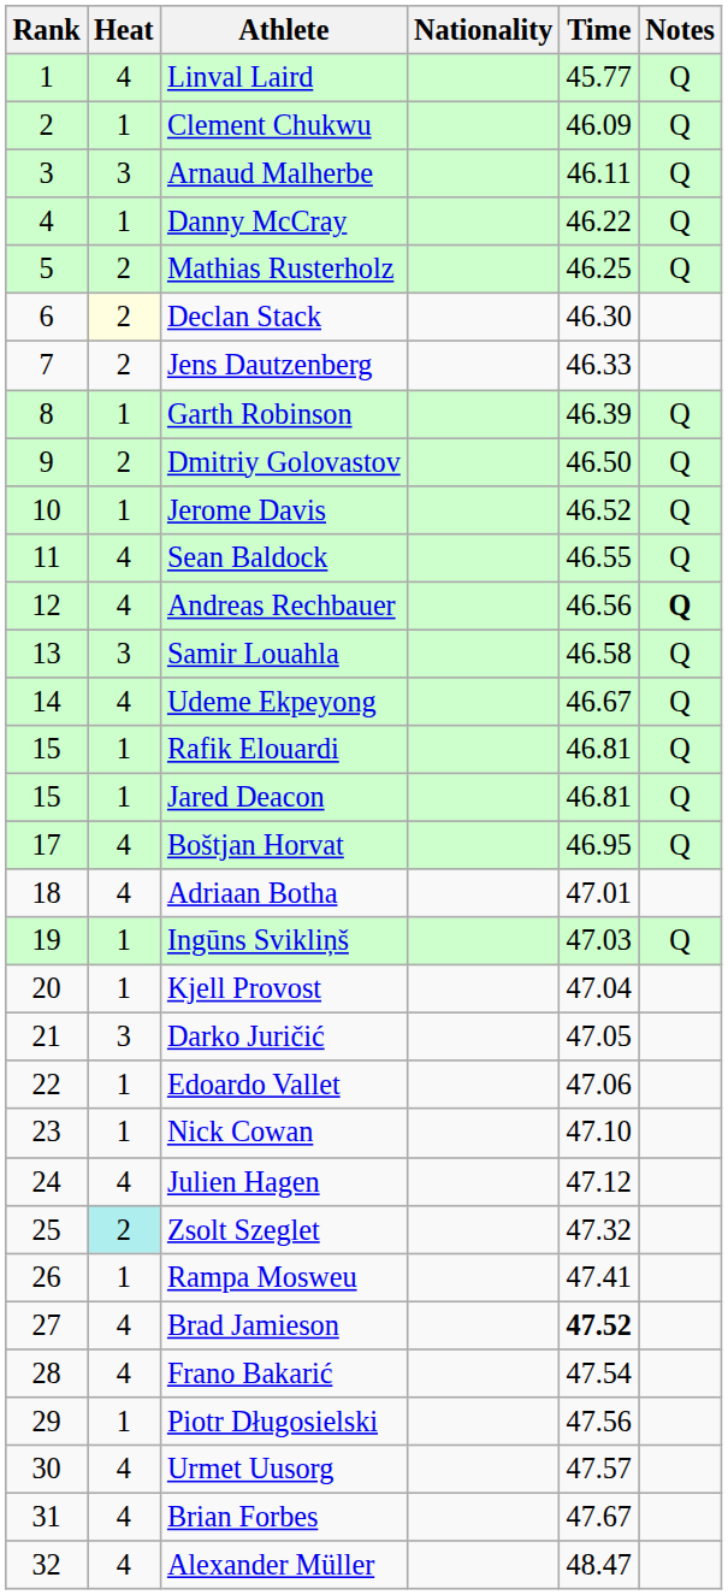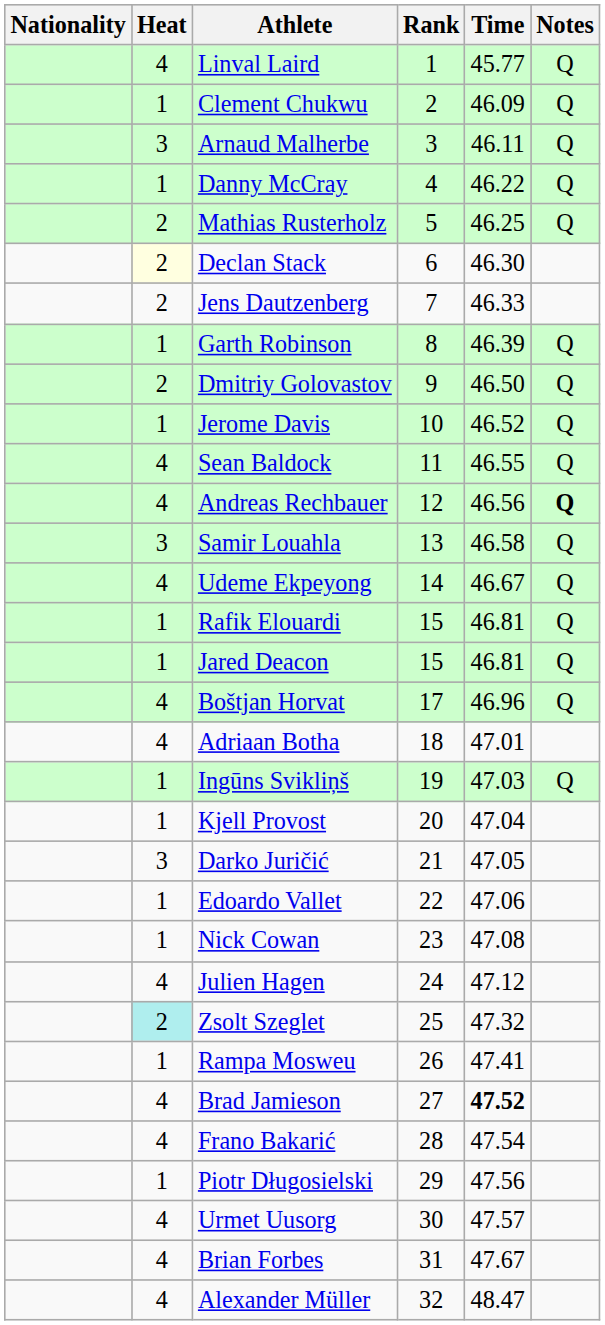 <table class="wikitable sortable" style="text-align:center;font-size:95%">
 <tr>
-<th>Rank</th>
+<th>Nationality</th>
 <th>Heat</th>
 <th>Athlete</th>
-<th>Nationality</th>
+<th>Rank</th>
 <th>Time</th>
 <th>Notes</th>
 </tr>
 <tr bgcolor=ccffcc>
-<td>1</td>
+<td align=left></td>
 <td>4</td>
 <td align="left"><a href='#'>Linval Laird</a></td>
-<td align=left></td>
+<td>1</td>
 <td>45.77</td>
 <td>Q</td>
 </tr>
 <tr bgcolor=ccffcc>
-<td>2</td>
+<td align=left></td>
 <td>1</td>
 <td align="left"><a href='#'>Clement Chukwu</a></td>
-<td align=left></td>
+<td>2</td>
 <td>46.09</td>
 <td>Q</td>
 </tr>
 <tr bgcolor=ccffcc>
-<td>3</td>
+<td align=left></td>
 <td>3</td>
 <td align="left"><a href='#'>Arnaud Malherbe</a></td>
-<td align=left></td>
+<td>3</td>
 <td>46.11</td>
 <td>Q</td>
 </tr>
 <tr bgcolor=ccffcc>
-<td>4</td>
+<td align=left></td>
 <td>1</td>
 <td align="left"><a href='#'>Danny McCray</a></td>
-<td align=left></td>
+<td>4</td>
 <td>46.22</td>
 <td>Q</td>
 </tr>
 <tr bgcolor=ccffcc>
-<td>5</td>
+<td align=left></td>
 <td>2</td>
 <td align="left"><a href='#'>Mathias Rusterholz</a></td>
-<td align=left></td>
+<td>5</td>
 <td>46.25</td>
 <td>Q</td>
 </tr>
 <tr>
-<td>6</td>
+<td align=left></td>
 <td style="background: lightyellow;">2</td>
 <td align="left"><a href='#'>Declan Stack</a></td>
-<td align=left></td>
+<td>6</td>
 <td>46.30</td>
 <td></td>
 </tr>
 <tr>
-<td>7</td>
+<td align=left></td>
 <td>2</td>
 <td align="left"><a href='#'>Jens Dautzenberg</a></td>
-<td align=left></td>
+<td>7</td>
 <td>46.33</td>
 <td></td>
 </tr>
 <tr bgcolor=ccffcc>
-<td>8</td>
+<td align=left></td>
 <td>1</td>
 <td align="left"><a href='#'>Garth Robinson</a></td>
-<td align=left></td>
+<td>8</td>
 <td>46.39</td>
 <td>Q</td>
 </tr>
 <tr bgcolor=ccffcc>
-<td>9</td>
+<td align=left></td>
 <td>2</td>
 <td align="left"><a href='#'>Dmitriy Golovastov</a></td>
-<td align=left></td>
+<td>9</td>
 <td>46.50</td>
 <td>Q</td>
 </tr>
 <tr bgcolor=ccffcc>
-<td>10</td>
+<td align=left></td>
 <td>1</td>
 <td align="left"><a href='#'>Jerome Davis</a></td>
-<td align=left></td>
+<td>10</td>
 <td>46.52</td>
 <td>Q</td>
 </tr>
 <tr bgcolor=ccffcc>
-<td>11</td>
+<td align=left></td>
 <td>4</td>
 <td align="left"><a href='#'>Sean Baldock</a></td>
-<td align=left></td>
+<td>11</td>
 <td>46.55</td>
 <td>Q</td>
 </tr>
 <tr bgcolor=ccffcc>
-<td>12</td>
+<td align=left></td>
 <td>4</td>
 <td align="left"><a href='#'>Andreas Rechbauer</a></td>
-<td align=left></td>
+<td>12</td>
 <td>46.56</td>
 <td><strong>Q</strong></td>
 </tr>
 <tr bgcolor=ccffcc>
-<td>13</td>
+<td align=left></td>
 <td>3</td>
 <td align="left"><a href='#'>Samir Louahla</a></td>
-<td align=left></td>
+<td>13</td>
 <td>46.58</td>
 <td>Q</td>
 </tr>
 <tr bgcolor=ccffcc>
-<td>14</td>
+<td align=left></td>
 <td>4</td>
 <td align="left"><a href='#'>Udeme Ekpeyong</a></td>
-<td align=left></td>
+<td>14</td>
 <td>46.67</td>
 <td>Q</td>
 </tr>
 <tr bgcolor=ccffcc>
-<td>15</td>
+<td align=left></td>
 <td>1</td>
 <td align="left"><a href='#'>Rafik Elouardi</a></td>
-<td align=left></td>
+<td>15</td>
 <td>46.81</td>
 <td>Q</td>
 </tr>
 <tr bgcolor=ccffcc>
-<td>15</td>
+<td align=left></td>
 <td>1</td>
 <td align="left"><a href='#'>Jared Deacon</a></td>
-<td align=left></td>
+<td>15</td>
 <td>46.81</td>
 <td>Q</td>
 </tr>
 <tr bgcolor=ccffcc>
-<td>17</td>
+<td align=left></td>
 <td>4</td>
 <td align="left"><a href='#'>Boštjan Horvat</a></td>
-<td align=left></td>
-<td>46.95</td>
+<td>17</td>
+<td>46.96</td>
 <td>Q</td>
 </tr>
 <tr>
-<td>18</td>
+<td align=left></td>
 <td>4</td>
 <td align="left"><a href='#'>Adriaan Botha</a></td>
-<td align=left></td>
+<td>18</td>
 <td>47.01</td>
 <td></td>
 </tr>
 <tr bgcolor=ccffcc>
-<td>19</td>
+<td align=left></td>
 <td>1</td>
 <td align="left"><a href='#'>Ingūns Svikliņš</a></td>
-<td align=left></td>
+<td>19</td>
 <td>47.03</td>
 <td>Q</td>
 </tr>
 <tr>
-<td>20</td>
+<td align=left></td>
 <td>1</td>
 <td align="left"><a href='#'>Kjell Provost</a></td>
-<td align=left></td>
+<td>20</td>
 <td>47.04</td>
 <td></td>
 </tr>
 <tr>
-<td>21</td>
+<td align=left></td>
 <td>3</td>
 <td align="left"><a href='#'>Darko Juričić</a></td>
-<td align=left></td>
+<td>21</td>
 <td>47.05</td>
 <td></td>
 </tr>
 <tr>
-<td>22</td>
+<td align=left></td>
 <td>1</td>
 <td align="left"><a href='#'>Edoardo Vallet</a></td>
-<td align=left></td>
+<td>22</td>
 <td>47.06</td>
 <td></td>
 </tr>
 <tr>
-<td>23</td>
+<td align=left></td>
 <td>1</td>
 <td align="left"><a href='#'>Nick Cowan</a></td>
-<td align=left></td>
-<td>47.10</td>
+<td>23</td>
+<td>47.08</td>
 <td></td>
 </tr>
 <tr>
-<td>24</td>
+<td align=left></td>
 <td>4</td>
 <td align="left"><a href='#'>Julien Hagen</a></td>
-<td align=left></td>
+<td>24</td>
 <td>47.12</td>
 <td></td>
 </tr>
 <tr>
-<td>25</td>
+<td align=left></td>
 <td style="background: paleturquoise;">2</td>
 <td align="left"><a href='#'>Zsolt Szeglet</a></td>
-<td align=left></td>
+<td>25</td>
 <td>47.32</td>
 <td></td>
 </tr>
 <tr>
-<td>26</td>
+<td align=left></td>
 <td>1</td>
 <td align="left"><a href='#'>Rampa Mosweu</a></td>
-<td align=left></td>
+<td>26</td>
 <td>47.41</td>
 <td></td>
 </tr>
 <tr>
-<td>27</td>
+<td align=left></td>
 <td>4</td>
 <td align="left"><a href='#'>Brad Jamieson</a></td>
-<td align=left></td>
+<td>27</td>
 <td><strong>47.52</strong></td>
 <td></td>
 </tr>
 <tr>
-<td>28</td>
+<td align=left></td>
 <td>4</td>
 <td align="left"><a href='#'>Frano Bakarić</a></td>
-<td align=left></td>
+<td>28</td>
 <td>47.54</td>
 <td></td>
 </tr>
 <tr>
-<td>29</td>
+<td align=left></td>
 <td>1</td>
 <td align="left"><a href='#'>Piotr Długosielski</a></td>
-<td align=left></td>
+<td>29</td>
 <td>47.56</td>
 <td></td>
 </tr>
 <tr>
-<td>30</td>
+<td align=left></td>
 <td>4</td>
 <td align="left"><a href='#'>Urmet Uusorg</a></td>
-<td align=left></td>
+<td>30</td>
 <td>47.57</td>
 <td></td>
 </tr>
 <tr>
-<td>31</td>
+<td align=left></td>
 <td>4</td>
 <td align="left"><a href='#'>Brian Forbes</a></td>
-<td align=left></td>
+<td>31</td>
 <td>47.67</td>
 <td></td>
 </tr>
 <tr>
-<td>32</td>
+<td align=left></td>
 <td>4</td>
 <td align="left"><a href='#'>Alexander Müller</a></td>
-<td align=left></td>
+<td>32</td>
 <td>48.47</td>
 <td></td>
 </tr>
 </table>
